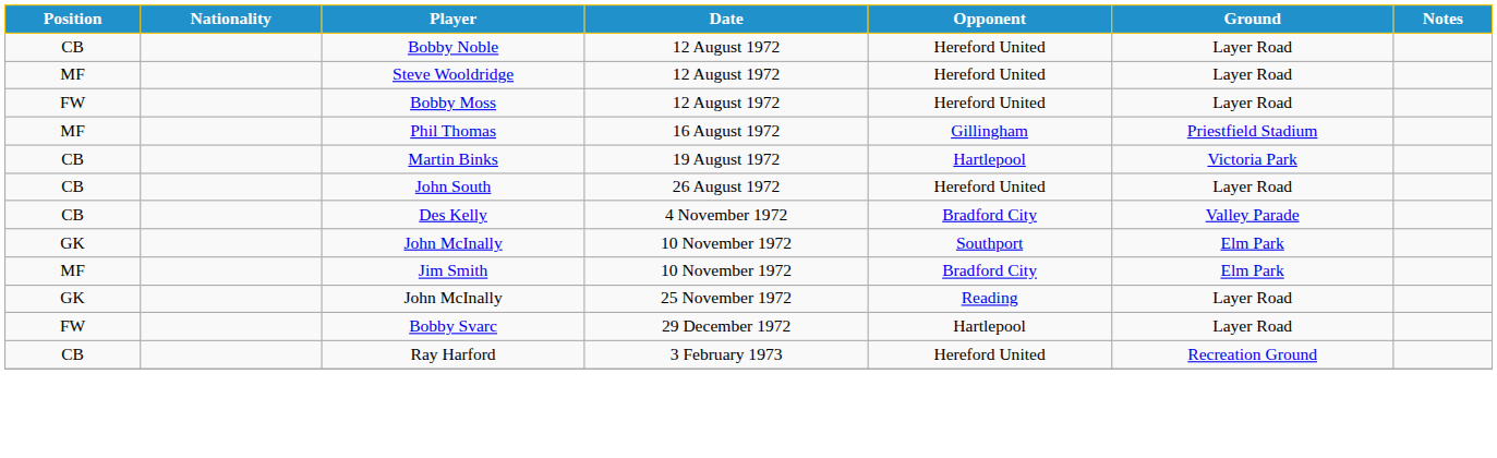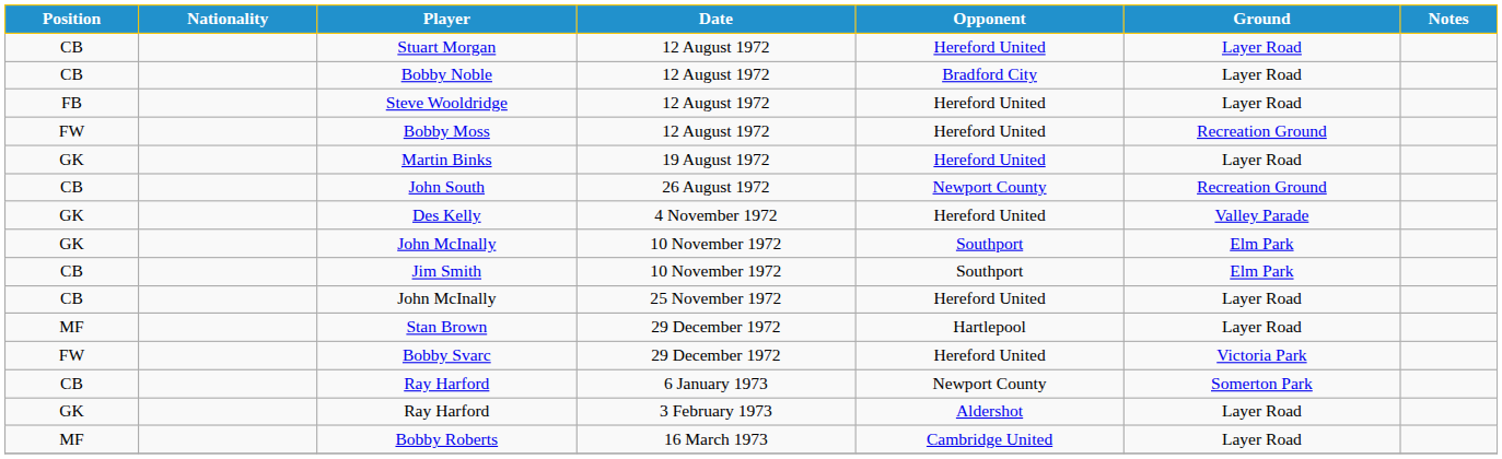 <table class="wikitable" style="text-align:center; font-size:90%; width:100%;">
 <tr>
 <th style="background:#2191CC; color:white; border:1px solid #F7C408; text-align:center;">Position</th>
 <th style="background:#2191CC; color:white; border:1px solid #F7C408; text-align:center;">Nationality</th>
 <th style="background:#2191CC; color:white; border:1px solid #F7C408; text-align:center;">Player</th>
 <th style="background:#2191CC; color:white; border:1px solid #F7C408; text-align:center;">Date</th>
 <th style="background:#2191CC; color:white; border:1px solid #F7C408; text-align:center;">Opponent</th>
 <th style="background:#2191CC; color:white; border:1px solid #F7C408; text-align:center;">Ground</th>
 <th style="background:#2191CC; color:white; border:1px solid #F7C408; text-align:center;">Notes</th>
 </tr>
 <tr>
 <td>CB</td>
 <td></td>
+<td><a href='#'>Stuart Morgan</a></td>
+<td>12 August 1972</td>
+<td><a href='#'>Hereford United</a></td>
+<td><a href='#'>Layer Road</a></td>
+<td></td>
+</tr>
+<tr>
+<td>CB</td>
+<td></td>
 <td><a href='#'>Bobby Noble</a></td>
 <td>12 August 1972</td>
-<td>Hereford United</td>
+<td><a href='#'>Bradford City</a></td>
 <td>Layer Road</td>
 <td></td>
 </tr>
 <tr>
-<td>MF</td>
+<td>FB</td>
 <td></td>
 <td><a href='#'>Steve Wooldridge</a></td>
 <td>12 August 1972</td>
 <td>Hereford United</td>
 <td>Layer Road</td>
 <td></td>
 </tr>
 <tr>
 <td>FW</td>
 <td></td>
 <td><a href='#'>Bobby Moss</a></td>
 <td>12 August 1972</td>
 <td>Hereford United</td>
-<td>Layer Road</td>
+<td><a href='#'>Recreation Ground</a></td>
 <td></td>
 </tr>
 <tr>
-<td>MF</td>
-<td></td>
-<td><a href='#'>Phil Thomas</a></td>
-<td>16 August 1972</td>
-<td><a href='#'>Gillingham</a></td>
-<td><a href='#'>Priestfield Stadium</a></td>
-<td></td>
-</tr>
-<tr>
-<td>CB</td>
+<td>GK</td>
 <td></td>
 <td><a href='#'>Martin Binks</a></td>
 <td>19 August 1972</td>
-<td><a href='#'>Hartlepool</a></td>
-<td><a href='#'>Victoria Park</a></td>
+<td><a href='#'>Hereford United</a></td>
+<td>Layer Road</td>
 <td></td>
 </tr>
 <tr>
 <td>CB</td>
 <td></td>
 <td><a href='#'>John South</a></td>
 <td>26 August 1972</td>
-<td>Hereford United</td>
-<td>Layer Road</td>
+<td><a href='#'>Newport County</a></td>
+<td><a href='#'>Recreation Ground</a></td>
 <td></td>
 </tr>
 <tr>
-<td>CB</td>
+<td>GK</td>
 <td></td>
 <td><a href='#'>Des Kelly</a></td>
 <td>4 November 1972</td>
-<td><a href='#'>Bradford City</a></td>
+<td>Hereford United</td>
 <td><a href='#'>Valley Parade</a></td>
 <td></td>
 </tr>
 <tr>
 <td>GK</td>
 <td></td>
 <td><a href='#'>John McInally</a></td>
 <td>10 November 1972</td>
 <td><a href='#'>Southport</a></td>
 <td><a href='#'>Elm Park</a></td>
 <td></td>
 </tr>
 <tr>
-<td>MF</td>
+<td>CB</td>
 <td></td>
 <td><a href='#'>Jim Smith</a></td>
 <td>10 November 1972</td>
-<td><a href='#'>Bradford City</a></td>
+<td>Southport</td>
 <td><a href='#'>Elm Park</a></td>
 <td></td>
 </tr>
 <tr>
-<td>GK</td>
+<td>CB</td>
 <td></td>
 <td>John McInally</td>
 <td>25 November 1972</td>
-<td><a href='#'>Reading</a></td>
+<td>Hereford United</td>
+<td>Layer Road</td>
+<td></td>
+</tr>
+<tr>
+<td>MF</td>
+<td></td>
+<td><a href='#'>Stan Brown</a></td>
+<td>29 December 1972</td>
+<td>Hartlepool</td>
 <td>Layer Road</td>
 <td></td>
 </tr>
 <tr>
 <td>FW</td>
 <td></td>
 <td><a href='#'>Bobby Svarc</a></td>
 <td>29 December 1972</td>
-<td>Hartlepool</td>
-<td>Layer Road</td>
+<td>Hereford United</td>
+<td><a href='#'>Victoria Park</a></td>
 <td></td>
 </tr>
 <tr>
 <td>CB</td>
 <td></td>
+<td><a href='#'>Ray Harford</a></td>
+<td>6 January 1973</td>
+<td>Newport County</td>
+<td><a href='#'>Somerton Park</a></td>
+<td></td>
+</tr>
+<tr>
+<td>GK</td>
+<td></td>
 <td>Ray Harford</td>
 <td>3 February 1973</td>
-<td>Hereford United</td>
-<td><a href='#'>Recreation Ground</a></td>
+<td><a href='#'>Aldershot</a></td>
+<td>Layer Road</td>
+<td></td>
+</tr>
+<tr>
+<td>MF</td>
+<td></td>
+<td><a href='#'>Bobby Roberts</a></td>
+<td>16 March 1973</td>
+<td><a href='#'>Cambridge United</a></td>
+<td>Layer Road</td>
 <td></td>
 </tr>
 <tr>
 </tr>
 </table>
